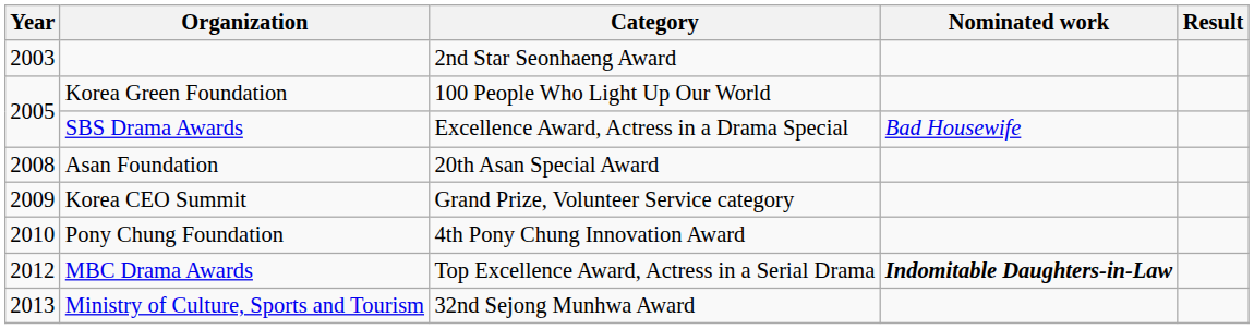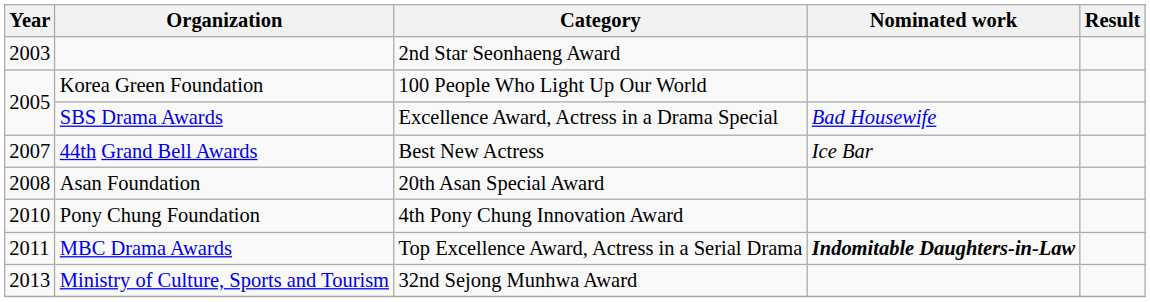 <table class="wikitable">
 <tr>
 <th>Year</th>
 <th>Organization</th>
 <th>Category</th>
 <th>Nominated work</th>
 <th>Result</th>
 </tr>
 <tr>
 <td>2003</td>
 <td></td>
 <td>2nd Star Seonhaeng Award</td>
 <td></td>
 <td></td>
 </tr>
 <tr>
 <td rowspan=2>2005</td>
 <td>Korea Green Foundation</td>
 <td>100 People Who Light Up Our World</td>
 <td></td>
 <td></td>
 </tr>
 <tr>
 <td><a href='#'>SBS Drama Awards</a></td>
 <td>Excellence Award, Actress in a Drama Special</td>
 <td><em><a href='#'>Bad Housewife</a></em></td>
 <td></td>
 </tr>
 <tr>
+<td>2007</td>
+<td><a href='#'>44th</a> <a href='#'>Grand Bell Awards</a></td>
+<td>Best New Actress</td>
+<td><em>Ice Bar</em></td>
+<td></td>
+</tr>
+<tr>
 <td>2008</td>
 <td>Asan Foundation</td>
 <td>20th Asan Special Award</td>
-<td></td>
-<td></td>
-</tr>
-<tr>
-<td>2009</td>
-<td>Korea CEO Summit</td>
-<td>Grand Prize, Volunteer Service category</td>
 <td></td>
 <td></td>
 </tr>
 <tr>
 <td>2010</td>
 <td>Pony Chung Foundation</td>
 <td>4th Pony Chung Innovation Award</td>
 <td></td>
 <td></td>
 </tr>
 <tr>
-<td>2012</td>
+<td>2011</td>
 <td><a href='#'>MBC Drama Awards</a></td>
 <td>Top Excellence Award, Actress in a Serial Drama</td>
 <td><strong><em>Indomitable Daughters-in-Law</em></strong></td>
 <td></td>
 </tr>
 <tr>
 <td>2013</td>
 <td><a href='#'>Ministry of Culture, Sports and Tourism</a></td>
 <td>32nd Sejong Munhwa Award</td>
 <td></td>
 <td></td>
 </tr>
 <tr>
 </tr>
 </table>
